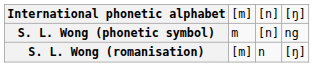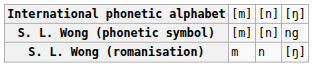 <table class="wikitable">
 <tr>
 <th>International phonetic alphabet</th>
 <td>[m]</td>
 <td>[n]</td>
 <td>[ŋ]</td>
 </tr>
 <tr>
 <th>S. L. Wong (phonetic symbol)</th>
-<td>m</td>
+<td>[m]</td>
 <td>[n]</td>
 <td>ng</td>
 </tr>
 <tr>
 <th>S. L. Wong (romanisation)</th>
-<td>[m]</td>
+<td>m</td>
 <td>n</td>
 <td>[ŋ]</td>
 </tr>
 </table>
